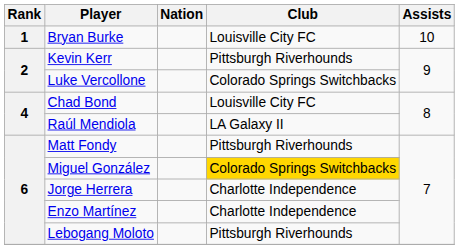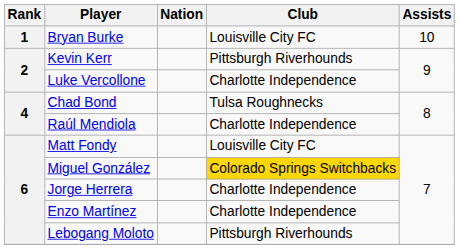 <table class="wikitable">
 <tr>
 <th>Rank</th>
 <th>Player</th>
 <th>Nation</th>
 <th>Club</th>
 <th>Assists</th>
 </tr>
 <tr>
 <th>1</th>
 <td><a href='#'>Bryan Burke</a></td>
 <td></td>
 <td>Louisville City FC</td>
 <td style="text-align:center;">10</td>
 </tr>
 <tr>
 <th rowspan="2">2</th>
 <td><a href='#'>Kevin Kerr</a></td>
 <td></td>
 <td>Pittsburgh Riverhounds</td>
 <td rowspan="2" style="text-align:center;">9</td>
 </tr>
 <tr>
 <td><a href='#'>Luke Vercollone</a></td>
 <td></td>
-<td>Colorado Springs Switchbacks</td>
+<td>Charlotte Independence</td>
 </tr>
 <tr>
 <th rowspan="2">4</th>
 <td><a href='#'>Chad Bond</a></td>
 <td></td>
-<td>Louisville City FC</td>
+<td>Tulsa Roughnecks</td>
 <td rowspan="2" style="text-align:center;">8</td>
 </tr>
 <tr>
 <td><a href='#'>Raúl Mendiola</a></td>
 <td></td>
-<td>LA Galaxy II</td>
+<td>Charlotte Independence</td>
 </tr>
 <tr>
 <th rowspan="5">6</th>
 <td><a href='#'>Matt Fondy</a></td>
 <td></td>
-<td>Pittsburgh Riverhounds</td>
+<td>Louisville City FC</td>
 <td rowspan="5" style="text-align:center;">7</td>
 </tr>
 <tr>
 <td><a href='#'>Miguel González</a></td>
 <td></td>
 <td style="background: gold;">Colorado Springs Switchbacks</td>
 </tr>
 <tr>
 <td><a href='#'>Jorge Herrera</a></td>
 <td></td>
 <td>Charlotte Independence</td>
 </tr>
 <tr>
 <td><a href='#'>Enzo Martínez</a></td>
 <td></td>
 <td>Charlotte Independence</td>
 </tr>
 <tr>
 <td><a href='#'>Lebogang Moloto</a></td>
 <td></td>
 <td>Pittsburgh Riverhounds</td>
 </tr>
 <tr>
 </tr>
 </table>
